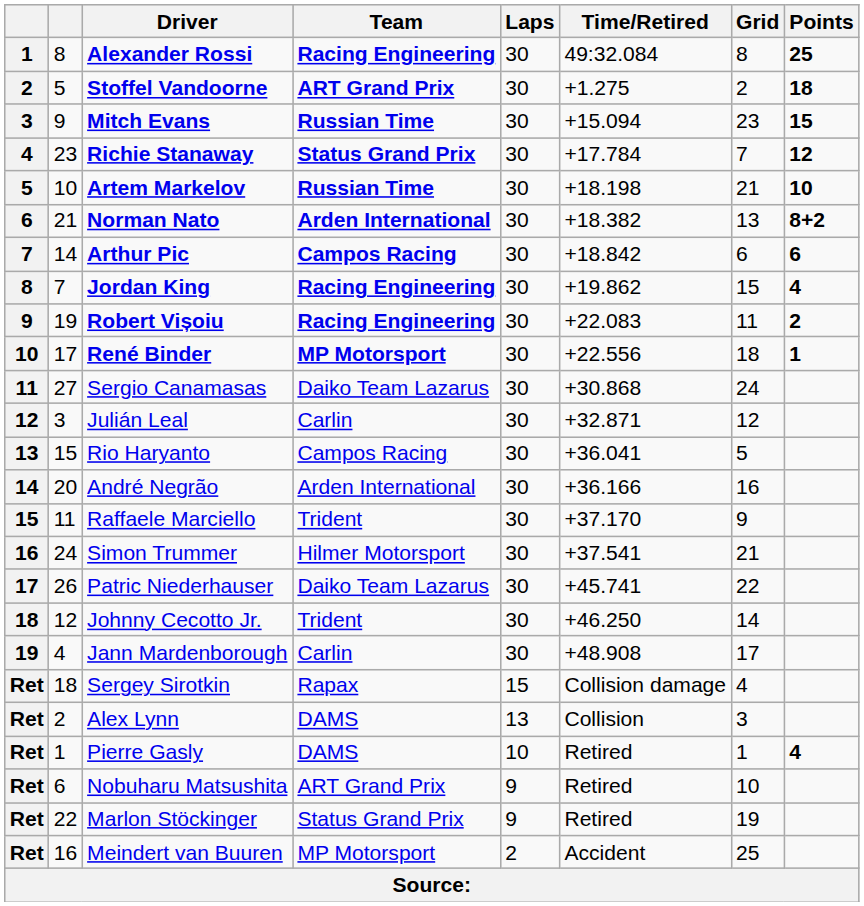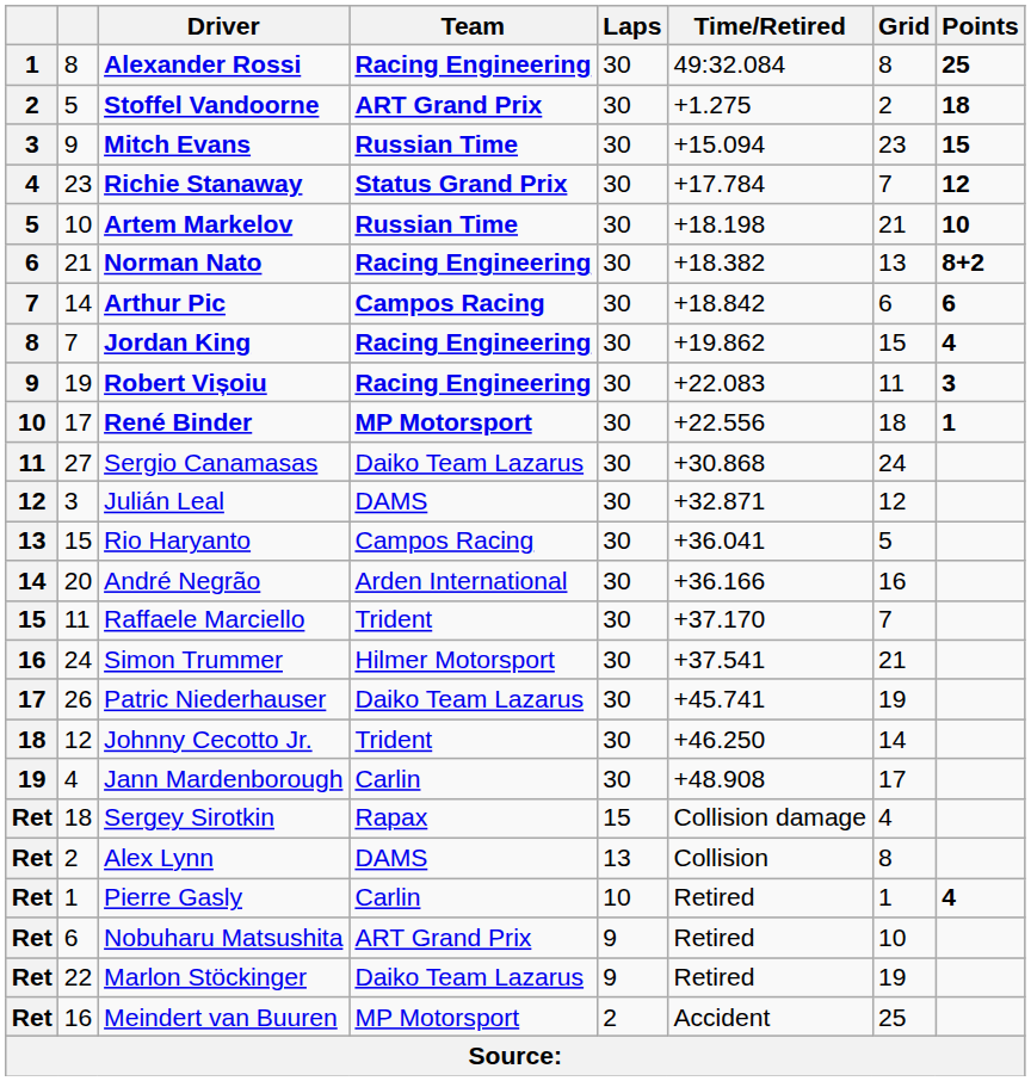 <table class="wikitable" style="font-size:85%">
 <tr>
 <th></th>
 <th></th>
 <th>Driver</th>
 <th>Team</th>
 <th>Laps</th>
 <th>Time/Retired</th>
 <th>Grid</th>
 <th>Points</th>
 </tr>
 <tr>
 <th>1</th>
 <td>8</td>
 <td> <strong><a href='#'>Alexander Rossi</a></strong></td>
 <td><strong><a href='#'>Racing Engineering</a></strong></td>
 <td>30</td>
 <td>49:32.084</td>
 <td>8</td>
 <td><strong>25</strong></td>
 </tr>
 <tr>
 <th>2</th>
 <td>5</td>
 <td> <strong><a href='#'>Stoffel Vandoorne</a></strong></td>
 <td><strong><a href='#'>ART Grand Prix</a></strong></td>
 <td>30</td>
 <td>+1.275</td>
 <td>2</td>
 <td><strong>18</strong></td>
 </tr>
 <tr>
 <th>3</th>
 <td>9</td>
 <td> <strong><a href='#'>Mitch Evans</a></strong></td>
 <td><strong><a href='#'>Russian Time</a></strong></td>
 <td>30</td>
 <td>+15.094</td>
 <td>23</td>
 <td><strong>15</strong></td>
 </tr>
 <tr>
 <th>4</th>
 <td>23</td>
 <td> <strong><a href='#'>Richie Stanaway</a></strong></td>
 <td><strong><a href='#'>Status Grand Prix</a></strong></td>
 <td>30</td>
 <td>+17.784</td>
 <td>7</td>
 <td><strong>12</strong></td>
 </tr>
 <tr>
 <th>5</th>
 <td>10</td>
 <td> <strong><a href='#'>Artem Markelov</a></strong></td>
 <td><strong><a href='#'>Russian Time</a></strong></td>
 <td>30</td>
 <td>+18.198</td>
 <td>21</td>
 <td><strong>10</strong></td>
 </tr>
 <tr>
 <th>6</th>
 <td>21</td>
 <td> <strong><a href='#'>Norman Nato</a></strong></td>
-<td><strong><a href='#'>Arden International</a></strong></td>
+<td><strong><a href='#'>Racing Engineering</a></strong></td>
 <td>30</td>
 <td>+18.382</td>
 <td>13</td>
 <td><strong>8+2</strong></td>
 </tr>
 <tr>
 <th>7</th>
 <td>14</td>
 <td> <strong><a href='#'>Arthur Pic</a></strong></td>
 <td><strong><a href='#'>Campos Racing</a></strong></td>
 <td>30</td>
 <td>+18.842</td>
 <td>6</td>
 <td><strong>6</strong></td>
 </tr>
 <tr>
 <th>8</th>
 <td>7</td>
 <td> <strong><a href='#'>Jordan King</a></strong></td>
 <td><strong><a href='#'>Racing Engineering</a></strong></td>
 <td>30</td>
 <td>+19.862</td>
 <td>15</td>
 <td><strong>4</strong></td>
 </tr>
 <tr>
 <th>9</th>
 <td>19</td>
 <td> <strong><a href='#'>Robert Vișoiu</a></strong></td>
 <td><strong><a href='#'>Racing Engineering</a></strong></td>
 <td>30</td>
 <td>+22.083</td>
 <td>11</td>
-<td><strong>2</strong></td>
+<td><strong>3</strong></td>
 </tr>
 <tr>
 <th>10</th>
 <td>17</td>
 <td> <strong><a href='#'>René Binder</a></strong></td>
 <td><strong><a href='#'>MP Motorsport</a></strong></td>
 <td>30</td>
 <td>+22.556</td>
 <td>18</td>
 <td><strong>1</strong></td>
 </tr>
 <tr>
 <th>11</th>
 <td>27</td>
 <td> <a href='#'>Sergio Canamasas</a></td>
 <td><a href='#'>Daiko Team Lazarus</a></td>
 <td>30</td>
 <td>+30.868</td>
 <td>24</td>
 <td></td>
 </tr>
 <tr>
 <th>12</th>
 <td>3</td>
 <td> <a href='#'>Julián Leal</a></td>
-<td><a href='#'>Carlin</a></td>
+<td><a href='#'>DAMS</a></td>
 <td>30</td>
 <td>+32.871</td>
 <td>12</td>
 <td></td>
 </tr>
 <tr>
 <th>13</th>
 <td>15</td>
 <td> <a href='#'>Rio Haryanto</a></td>
 <td><a href='#'>Campos Racing</a></td>
 <td>30</td>
 <td>+36.041</td>
 <td>5</td>
 <td></td>
 </tr>
 <tr>
 <th>14</th>
 <td>20</td>
 <td> <a href='#'>André Negrão</a></td>
 <td><a href='#'>Arden International</a></td>
 <td>30</td>
 <td>+36.166</td>
 <td>16</td>
 <td></td>
 </tr>
 <tr>
 <th>15</th>
 <td>11</td>
 <td> <a href='#'>Raffaele Marciello</a></td>
 <td><a href='#'>Trident</a></td>
 <td>30</td>
 <td>+37.170</td>
-<td>9</td>
+<td>7</td>
 <td></td>
 </tr>
 <tr>
 <th>16</th>
 <td>24</td>
 <td> <a href='#'>Simon Trummer</a></td>
 <td><a href='#'>Hilmer Motorsport</a></td>
 <td>30</td>
 <td>+37.541</td>
 <td>21</td>
 <td></td>
 </tr>
 <tr>
 <th>17</th>
 <td>26</td>
 <td> <a href='#'>Patric Niederhauser</a></td>
 <td><a href='#'>Daiko Team Lazarus</a></td>
 <td>30</td>
 <td>+45.741</td>
-<td>22</td>
+<td>19</td>
 <td></td>
 </tr>
 <tr>
 <th>18</th>
 <td>12</td>
 <td> <a href='#'>Johnny Cecotto Jr.</a></td>
 <td><a href='#'>Trident</a></td>
 <td>30</td>
 <td>+46.250</td>
 <td>14</td>
 <td></td>
 </tr>
 <tr>
 <th>19</th>
 <td>4</td>
 <td> <a href='#'>Jann Mardenborough</a></td>
 <td><a href='#'>Carlin</a></td>
 <td>30</td>
 <td>+48.908</td>
 <td>17</td>
 <td></td>
 </tr>
 <tr>
 <th>Ret</th>
 <td>18</td>
 <td> <a href='#'>Sergey Sirotkin</a></td>
 <td><a href='#'>Rapax</a></td>
 <td>15</td>
 <td>Collision damage</td>
 <td>4</td>
 <td></td>
 </tr>
 <tr>
 <th>Ret</th>
 <td>2</td>
 <td> <a href='#'>Alex Lynn</a></td>
 <td><a href='#'>DAMS</a></td>
 <td>13</td>
 <td>Collision</td>
-<td>3</td>
+<td>8</td>
 <td></td>
 </tr>
 <tr>
 <th>Ret</th>
 <td>1</td>
 <td> <a href='#'>Pierre Gasly</a></td>
-<td><a href='#'>DAMS</a></td>
+<td><a href='#'>Carlin</a></td>
 <td>10</td>
 <td>Retired</td>
 <td>1</td>
 <td><strong>4</strong></td>
 </tr>
 <tr>
 <th>Ret</th>
 <td>6</td>
 <td> <a href='#'>Nobuharu Matsushita</a></td>
 <td><a href='#'>ART Grand Prix</a></td>
 <td>9</td>
 <td>Retired</td>
 <td>10</td>
 <td></td>
 </tr>
 <tr>
 <th>Ret</th>
 <td>22</td>
 <td> <a href='#'>Marlon Stöckinger</a></td>
-<td><a href='#'>Status Grand Prix</a></td>
+<td><a href='#'>Daiko Team Lazarus</a></td>
 <td>9</td>
 <td>Retired</td>
 <td>19</td>
 <td></td>
 </tr>
 <tr>
 <th>Ret</th>
 <td>16</td>
 <td> <a href='#'>Meindert van Buuren</a></td>
 <td><a href='#'>MP Motorsport</a></td>
 <td>2</td>
 <td>Accident</td>
 <td>25</td>
 <td></td>
 </tr>
 <tr>
 <th colspan="8">Source:</th>
 </tr>
 </table>
